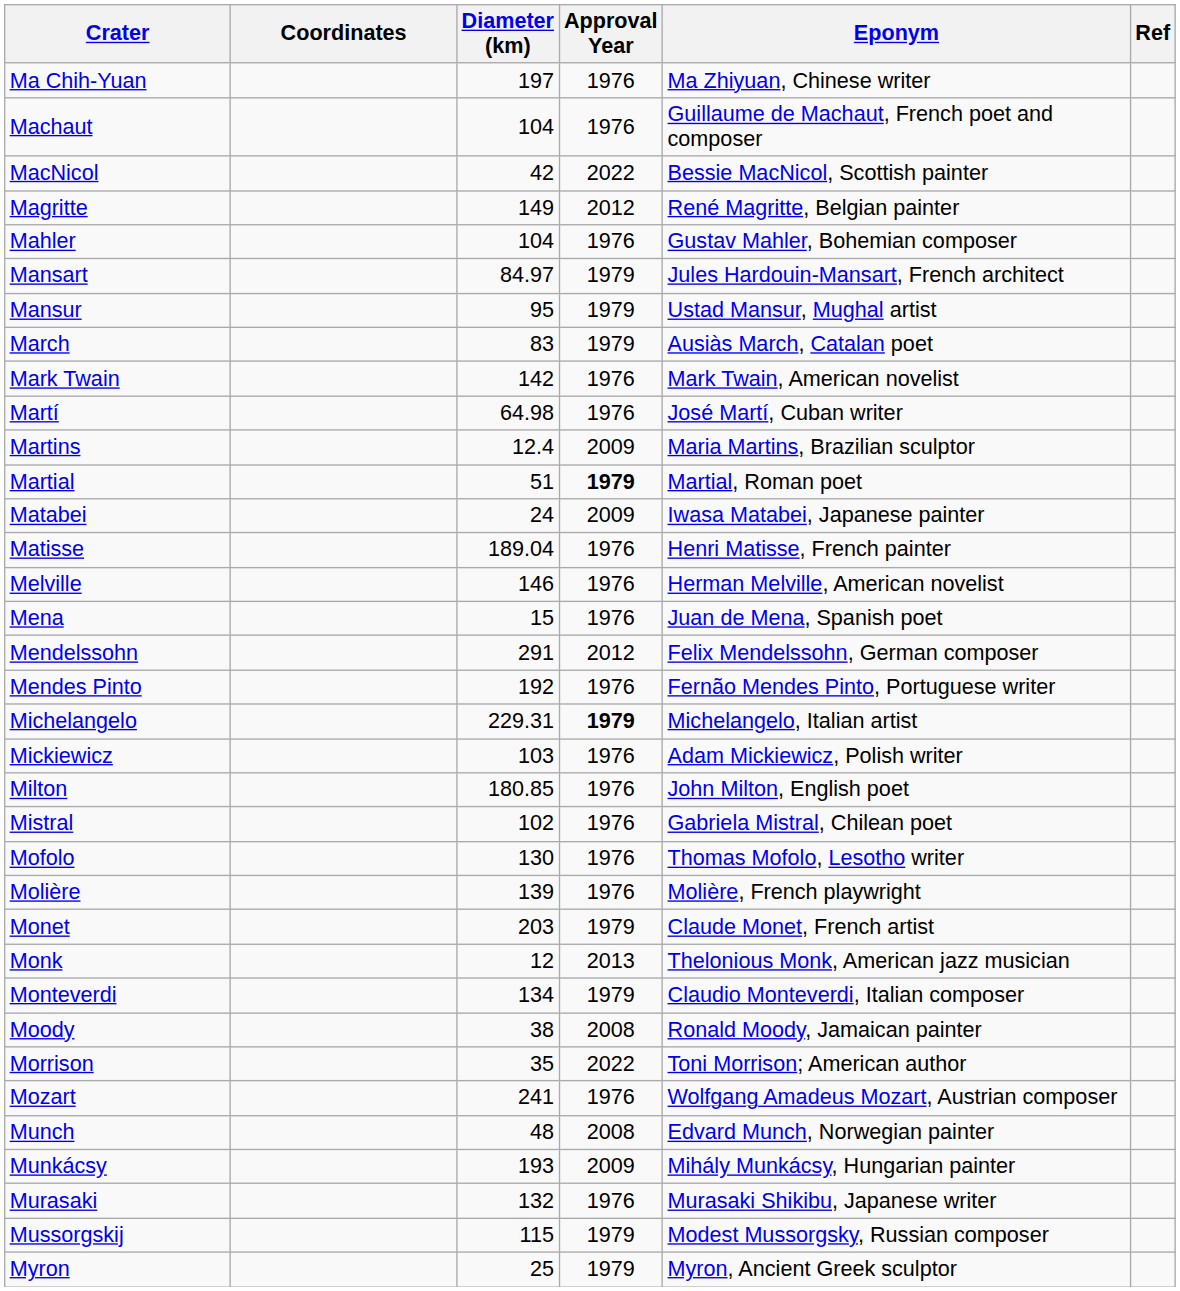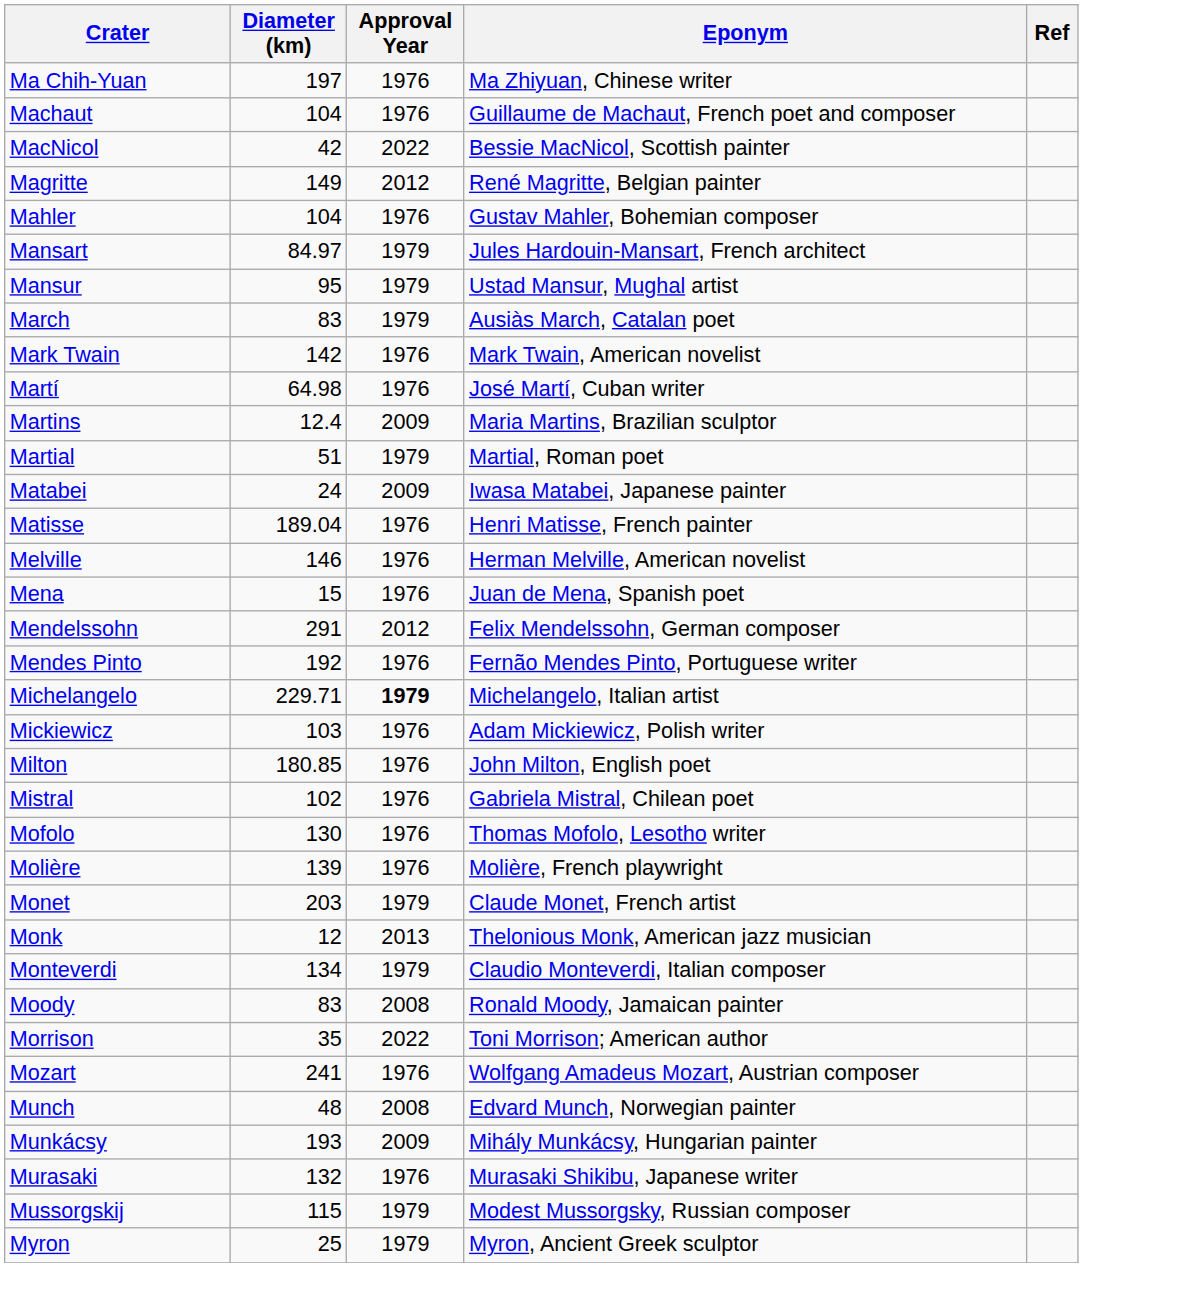 <table class="wikitable sortable" style="min-width: 90%">
 <tr>
 <th style="width:10em"><a href='#'>Crater</a></th>
-<th style="width:10em">Coordinates</th>
 <th><a href='#'>Diameter</a><br>(km)</th>
 <th>Approval<br>Year</th>
 <th class="unsortable"><a href='#'>Eponym</a></th>
 <th class="unsortable">Ref</th>
 </tr>
 <tr id="Ma Chih-Yuan">
 <td><a href='#'>Ma Chih-Yuan</a></td>
-<td></td>
 <td align=right>197</td>
 <td align=center>1976</td>
 <td><a href='#'>Ma Zhiyuan</a>, Chinese writer</td>
 <td></td>
 </tr>
 <tr id="Machaut">
 <td><a href='#'>Machaut</a></td>
-<td></td>
 <td align=right>104</td>
 <td align=center>1976</td>
 <td><a href='#'>Guillaume de Machaut</a>, French poet and composer</td>
 <td></td>
 </tr>
 <tr id="MacNicol">
 <td><a href='#'>MacNicol</a></td>
-<td></td>
 <td align=right>42</td>
 <td align=center>2022</td>
 <td><a href='#'>Bessie MacNicol</a>, Scottish painter</td>
 <td></td>
 </tr>
 <tr id="Magritte">
 <td><a href='#'>Magritte</a></td>
-<td></td>
 <td align=right>149</td>
 <td align=center>2012</td>
 <td><a href='#'>René Magritte</a>, Belgian painter</td>
 <td></td>
 </tr>
 <tr id="Mahler">
 <td><a href='#'>Mahler</a></td>
-<td></td>
 <td align=right>104</td>
 <td align=center>1976</td>
 <td><a href='#'>Gustav Mahler</a>, Bohemian composer</td>
 <td></td>
 </tr>
 <tr id="Mansart">
 <td><a href='#'>Mansart</a></td>
-<td></td>
 <td align=right>84.97</td>
 <td align=center>1979</td>
 <td><a href='#'>Jules Hardouin-Mansart</a>, French architect</td>
 <td></td>
 </tr>
 <tr id="Mansur">
 <td><a href='#'>Mansur</a></td>
-<td></td>
 <td align=right>95</td>
 <td align=center>1979</td>
 <td><a href='#'>Ustad Mansur</a>, <a href='#'>Mughal</a> artist</td>
 <td></td>
 </tr>
 <tr id="March">
 <td><a href='#'>March</a></td>
-<td></td>
 <td align=right>83</td>
 <td align=center>1979</td>
 <td><a href='#'>Ausiàs March</a>, <a href='#'>Catalan</a> poet</td>
 <td></td>
 </tr>
 <tr id="Mark Twain">
 <td><a href='#'>Mark Twain</a></td>
-<td></td>
 <td align=right>142</td>
 <td align=center>1976</td>
 <td><a href='#'>Mark Twain</a>, American novelist</td>
 <td></td>
 </tr>
 <tr id="Martí">
 <td><a href='#'>Martí</a></td>
-<td></td>
 <td align=right>64.98</td>
 <td align=center>1976</td>
 <td><a href='#'>José Martí</a>, Cuban writer</td>
 <td></td>
 </tr>
 <tr id="Martins">
 <td><a href='#'>Martins</a></td>
-<td></td>
 <td align=right>12.4</td>
 <td align=center>2009</td>
 <td><a href='#'>Maria Martins</a>, Brazilian sculptor</td>
 <td></td>
 </tr>
 <tr id="Martial">
 <td><a href='#'>Martial</a></td>
-<td></td>
 <td align=right>51</td>
-<td align=center><strong>1979</strong></td>
+<td align=center>1979</td>
 <td><a href='#'>Martial</a>, Roman poet</td>
 <td></td>
 </tr>
 <tr id="Matabei">
 <td><a href='#'>Matabei</a></td>
-<td></td>
 <td align=right>24</td>
 <td align=center>2009</td>
 <td><a href='#'>Iwasa Matabei</a>, Japanese painter</td>
 <td></td>
 </tr>
 <tr id="Matisse">
 <td><a href='#'>Matisse</a></td>
-<td></td>
 <td align=right>189.04</td>
 <td align=center>1976</td>
 <td><a href='#'>Henri Matisse</a>, French painter</td>
 <td></td>
 </tr>
 <tr id="Melville">
 <td><a href='#'>Melville</a></td>
-<td></td>
 <td align=right>146</td>
 <td align=center>1976</td>
 <td><a href='#'>Herman Melville</a>, American novelist</td>
 <td></td>
 </tr>
 <tr id="Mena">
 <td><a href='#'>Mena</a></td>
-<td></td>
 <td align=right>15</td>
 <td align=center>1976</td>
 <td><a href='#'>Juan de Mena</a>, Spanish poet</td>
 <td></td>
 </tr>
 <tr id="Mendelssohn">
 <td><a href='#'>Mendelssohn</a></td>
-<td></td>
 <td align=right>291</td>
 <td align=center>2012</td>
 <td><a href='#'>Felix Mendelssohn</a>, German composer</td>
 <td></td>
 </tr>
 <tr id="Mendes Pinto">
 <td><a href='#'>Mendes Pinto</a></td>
-<td></td>
 <td align=right>192</td>
 <td align=center>1976</td>
 <td><a href='#'>Fernão Mendes Pinto</a>, Portuguese writer</td>
 <td></td>
 </tr>
 <tr id="Michelangelo">
 <td><a href='#'>Michelangelo</a></td>
-<td></td>
-<td align=right>229.31</td>
+<td align=right>229.71</td>
 <td align=center><strong>1979</strong></td>
 <td><a href='#'>Michelangelo</a>, Italian artist</td>
 <td></td>
 </tr>
 <tr id="Mickiewicz">
 <td><a href='#'>Mickiewicz</a></td>
-<td></td>
 <td align=right>103</td>
 <td align=center>1976</td>
 <td><a href='#'>Adam Mickiewicz</a>, Polish writer</td>
 <td></td>
 </tr>
 <tr id="Milton">
 <td><a href='#'>Milton</a></td>
-<td></td>
 <td align=right>180.85</td>
 <td align=center>1976</td>
 <td><a href='#'>John Milton</a>, English poet</td>
 <td></td>
 </tr>
 <tr id="Mistral">
 <td><a href='#'>Mistral</a></td>
-<td></td>
 <td align=right>102</td>
 <td align=center>1976</td>
 <td><a href='#'>Gabriela Mistral</a>, Chilean poet</td>
 <td></td>
 </tr>
 <tr id="Mofolo">
 <td><a href='#'>Mofolo</a></td>
-<td></td>
 <td align=right>130</td>
 <td align=center>1976</td>
 <td><a href='#'>Thomas Mofolo</a>, <a href='#'>Lesotho</a> writer</td>
 <td></td>
 </tr>
 <tr id="Molière">
 <td><a href='#'>Molière</a></td>
-<td></td>
 <td align=right>139</td>
 <td align=center>1976</td>
 <td><a href='#'>Molière</a>, French playwright</td>
 <td></td>
 </tr>
 <tr id="Monet">
 <td><a href='#'>Monet</a></td>
-<td></td>
 <td align=right>203</td>
 <td align=center>1979</td>
 <td><a href='#'>Claude Monet</a>, French artist</td>
 <td></td>
 </tr>
 <tr id="Monk">
 <td><a href='#'>Monk</a></td>
-<td></td>
 <td align=right>12</td>
 <td align=center>2013</td>
 <td><a href='#'>Thelonious Monk</a>, American jazz musician</td>
 <td></td>
 </tr>
 <tr id="Monteverdi">
 <td><a href='#'>Monteverdi</a></td>
-<td></td>
 <td align=right>134</td>
 <td align=center>1979</td>
 <td><a href='#'>Claudio Monteverdi</a>, Italian composer</td>
 <td></td>
 </tr>
 <tr id="Moody">
 <td><a href='#'>Moody</a></td>
-<td></td>
-<td align=right>38</td>
+<td align=right>83</td>
 <td align=center>2008</td>
 <td><a href='#'>Ronald Moody</a>, Jamaican painter</td>
 <td></td>
 </tr>
 <tr id="Morrison">
 <td><a href='#'>Morrison</a></td>
-<td></td>
 <td align=right>35</td>
 <td align=center>2022</td>
 <td><a href='#'>Toni Morrison</a>; American author</td>
 <td></td>
 </tr>
 <tr id="Mozart">
 <td><a href='#'>Mozart</a></td>
-<td></td>
 <td align=right>241</td>
 <td align=center>1976</td>
 <td><a href='#'>Wolfgang Amadeus Mozart</a>, Austrian composer</td>
 <td></td>
 </tr>
 <tr id="Munch">
 <td><a href='#'>Munch</a></td>
-<td></td>
 <td align=right>48</td>
 <td align=center>2008</td>
 <td><a href='#'>Edvard Munch</a>, Norwegian painter</td>
 <td></td>
 </tr>
 <tr id="Munkácsy">
 <td><a href='#'>Munkácsy</a></td>
-<td></td>
 <td align=right>193</td>
 <td align=center>2009</td>
 <td><a href='#'>Mihály Munkácsy</a>, Hungarian painter</td>
 <td></td>
 </tr>
 <tr id="Murasaki">
 <td><a href='#'>Murasaki</a></td>
-<td></td>
 <td align=right>132</td>
 <td align=center>1976</td>
 <td><a href='#'>Murasaki Shikibu</a>, Japanese writer</td>
 <td></td>
 </tr>
 <tr id="Mussorgskij">
 <td><a href='#'>Mussorgskij</a></td>
-<td></td>
 <td align=right>115</td>
 <td align=center>1979</td>
 <td><a href='#'>Modest Mussorgsky</a>, Russian composer</td>
 <td></td>
 </tr>
 <tr id="Myron">
 <td><a href='#'>Myron</a></td>
-<td></td>
 <td align=right>25</td>
 <td align=center>1979</td>
 <td><a href='#'>Myron</a>, Ancient Greek sculptor</td>
 <td></td>
 </tr>
 </table>
